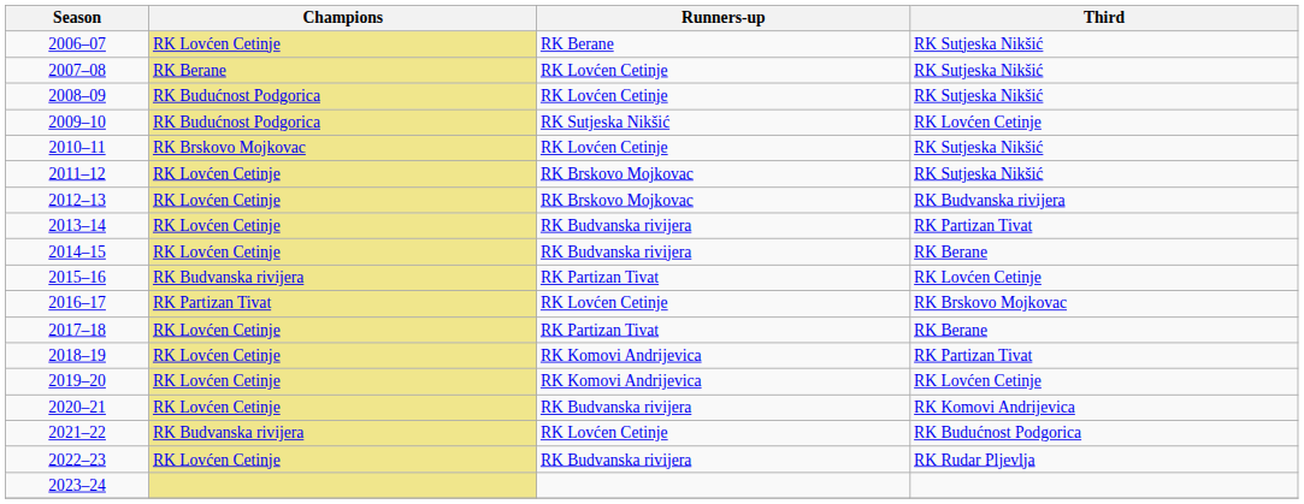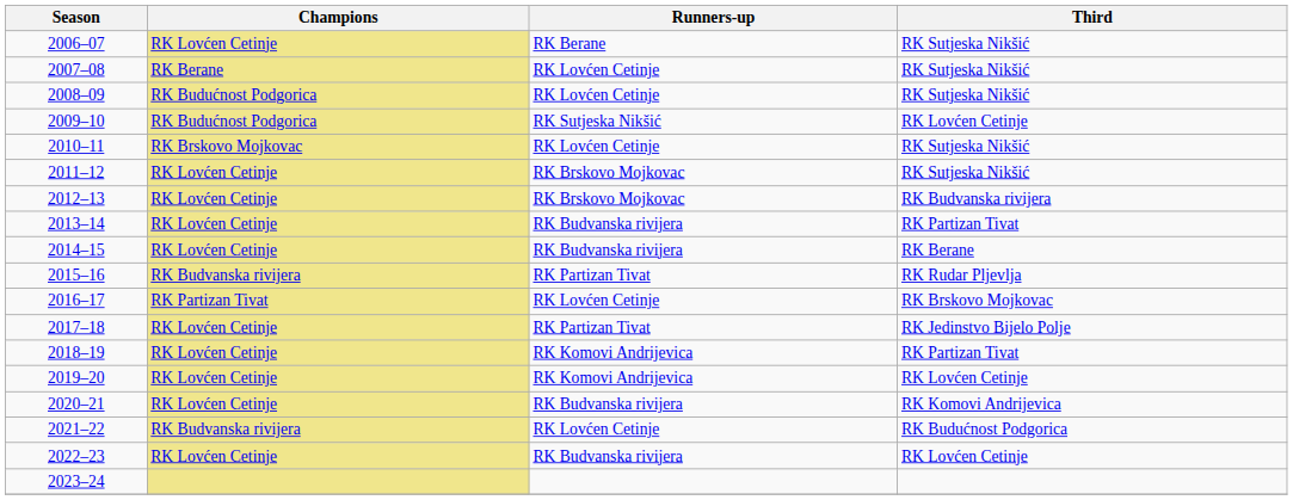 <table class="sortable wikitable" width=100%>
 <tr>
 <th>Season</th>
 <th>Champions</th>
 <th>Runners-up</th>
 <th>Third</th>
 </tr>
 <tr>
 <td align=center><a href='#'>2006–07</a></td>
 <td bgcolor=F0E68C><a href='#'>RK Lovćen Cetinje</a></td>
 <td><a href='#'>RK Berane</a></td>
 <td><a href='#'>RK Sutjeska Nikšić</a></td>
 </tr>
 <tr>
 <td align=center><a href='#'>2007–08</a></td>
 <td bgcolor=F0E68C><a href='#'>RK Berane</a></td>
 <td><a href='#'>RK Lovćen Cetinje</a></td>
 <td><a href='#'>RK Sutjeska Nikšić</a></td>
 </tr>
 <tr>
 <td align=center><a href='#'>2008–09</a></td>
 <td bgcolor=F0E68C><a href='#'>RK Budućnost Podgorica</a></td>
 <td><a href='#'>RK Lovćen Cetinje</a></td>
 <td><a href='#'>RK Sutjeska Nikšić</a></td>
 </tr>
 <tr>
 <td align=center><a href='#'>2009–10</a></td>
 <td bgcolor=F0E68C><a href='#'>RK Budućnost Podgorica</a></td>
 <td><a href='#'>RK Sutjeska Nikšić</a></td>
 <td><a href='#'>RK Lovćen Cetinje</a></td>
 </tr>
 <tr>
 <td align=center><a href='#'>2010–11</a></td>
 <td bgcolor=F0E68C><a href='#'>RK Brskovo Mojkovac</a></td>
 <td><a href='#'>RK Lovćen Cetinje</a></td>
 <td><a href='#'>RK Sutjeska Nikšić</a></td>
 </tr>
 <tr>
 <td align=center><a href='#'>2011–12</a></td>
 <td bgcolor=F0E68C><a href='#'>RK Lovćen Cetinje</a></td>
 <td><a href='#'>RK Brskovo Mojkovac</a></td>
 <td><a href='#'>RK Sutjeska Nikšić</a></td>
 </tr>
 <tr>
 <td align=center><a href='#'>2012–13</a></td>
 <td bgcolor=F0E68C><a href='#'>RK Lovćen Cetinje</a></td>
 <td><a href='#'>RK Brskovo Mojkovac</a></td>
 <td><a href='#'>RK Budvanska rivijera</a></td>
 </tr>
 <tr>
 <td align=center><a href='#'>2013–14</a></td>
 <td bgcolor=F0E68C><a href='#'>RK Lovćen Cetinje</a></td>
 <td><a href='#'>RK Budvanska rivijera</a></td>
 <td><a href='#'>RK Partizan Tivat</a></td>
 </tr>
 <tr>
 <td align=center><a href='#'>2014–15</a></td>
 <td bgcolor=F0E68C><a href='#'>RK Lovćen Cetinje</a></td>
 <td><a href='#'>RK Budvanska rivijera</a></td>
 <td><a href='#'>RK Berane</a></td>
 </tr>
 <tr>
 <td align=center><a href='#'>2015–16</a></td>
 <td bgcolor=F0E68C><a href='#'>RK Budvanska rivijera</a></td>
 <td><a href='#'>RK Partizan Tivat</a></td>
-<td><a href='#'>RK Lovćen Cetinje</a></td>
+<td><a href='#'>RK Rudar Pljevlja</a></td>
 </tr>
 <tr>
 <td align=center><a href='#'>2016–17</a></td>
 <td bgcolor=F0E68C><a href='#'>RK Partizan Tivat</a></td>
 <td><a href='#'>RK Lovćen Cetinje</a></td>
 <td><a href='#'>RK Brskovo Mojkovac</a></td>
 </tr>
 <tr>
 <td align=center><a href='#'>2017–18</a></td>
 <td bgcolor=F0E68C><a href='#'>RK Lovćen Cetinje</a></td>
 <td><a href='#'>RK Partizan Tivat</a></td>
-<td><a href='#'>RK Berane</a></td>
+<td><a href='#'>RK Jedinstvo Bijelo Polje</a></td>
 </tr>
 <tr>
 <td align=center><a href='#'>2018–19</a></td>
 <td bgcolor=F0E68C><a href='#'>RK Lovćen Cetinje</a></td>
 <td><a href='#'>RK Komovi Andrijevica</a></td>
 <td><a href='#'>RK Partizan Tivat</a></td>
 </tr>
 <tr>
 <td align=center><a href='#'>2019–20</a></td>
 <td bgcolor=F0E68C><a href='#'>RK Lovćen Cetinje</a></td>
 <td><a href='#'>RK Komovi Andrijevica</a></td>
 <td><a href='#'>RK Lovćen Cetinje</a></td>
 </tr>
 <tr>
 <td align=center><a href='#'>2020–21</a></td>
 <td bgcolor=F0E68C><a href='#'>RK Lovćen Cetinje</a></td>
 <td><a href='#'>RK Budvanska rivijera</a></td>
 <td><a href='#'>RK Komovi Andrijevica</a></td>
 </tr>
 <tr>
 <td align=center><a href='#'>2021–22</a></td>
 <td bgcolor=F0E68C><a href='#'>RK Budvanska rivijera</a></td>
 <td><a href='#'>RK Lovćen Cetinje</a></td>
 <td><a href='#'>RK Budućnost Podgorica</a></td>
 </tr>
 <tr>
 <td align=center><a href='#'>2022–23</a></td>
 <td bgcolor=F0E68C><a href='#'>RK Lovćen Cetinje</a></td>
 <td><a href='#'>RK Budvanska rivijera</a></td>
-<td><a href='#'>RK Rudar Pljevlja</a></td>
+<td><a href='#'>RK Lovćen Cetinje</a></td>
 </tr>
 <tr>
 <td align=center><a href='#'>2023–24</a></td>
 <td bgcolor=F0E68C></td>
 <td></td>
 <td></td>
 </tr>
 <tr>
 </tr>
 </table>
